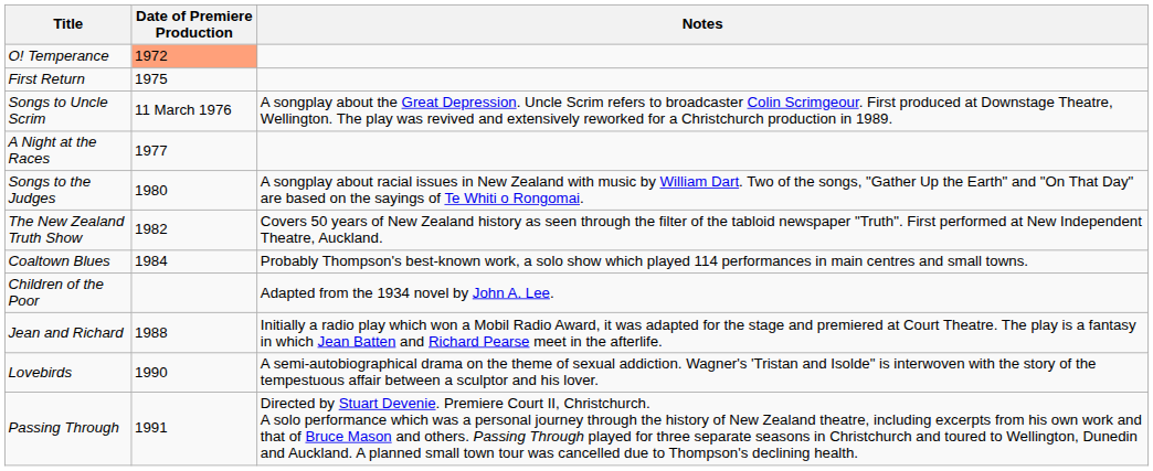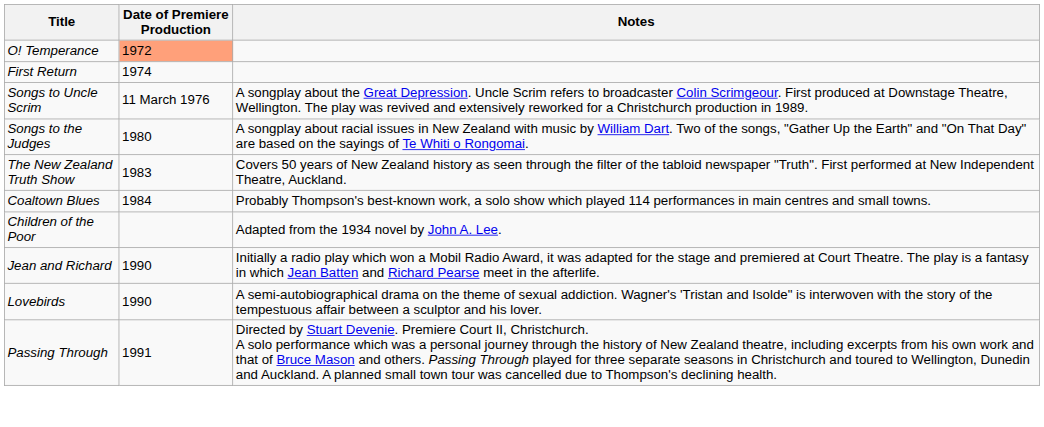 <table class="wikitable">
 <tr>
 <th>Title</th>
 <th>Date of Premiere Production</th>
 <th>Notes</th>
 </tr>
 <tr>
 <td><em>O! Temperance</em></td>
 <td style="background: lightsalmon;">1972</td>
 <td></td>
 </tr>
 <tr>
 <td><em>First Return</em></td>
-<td>1975</td>
+<td>1974</td>
 <td></td>
 </tr>
 <tr>
 <td><em>Songs to Uncle Scrim</em></td>
 <td>11 March 1976</td>
 <td>A songplay about the <a href='#'>Great Depression</a>. Uncle Scrim refers to broadcaster <a href='#'>Colin Scrimgeour</a>. First produced at Downstage Theatre, Wellington. The play was revived and extensively reworked for a Christchurch production in 1989.</td>
 </tr>
 <tr>
-<td><em>A Night at the Races</em></td>
-<td>1977</td>
-<td></td>
-</tr>
-<tr>
 <td><em>Songs to the Judges</em></td>
 <td>1980</td>
 <td>A songplay about racial issues in New Zealand with music by <a href='#'>William Dart</a>. Two of the songs, "Gather Up the Earth" and "On That Day" are based on the sayings of <a href='#'>Te Whiti o Rongomai</a>.</td>
 </tr>
 <tr>
 <td><em>The New Zealand Truth Show</em></td>
-<td>1982</td>
+<td>1983</td>
 <td>Covers 50 years of New Zealand history as seen through the filter of the tabloid newspaper "Truth". First performed at New Independent Theatre, Auckland.</td>
 </tr>
 <tr>
 <td><em>Coaltown Blues</em></td>
 <td>1984</td>
 <td>Probably Thompson's best-known work, a solo show which played 114 performances in main centres and small towns.</td>
 </tr>
 <tr>
 <td><em>Children of the Poor</em></td>
 <td></td>
 <td>Adapted from the 1934 novel by <a href='#'>John A. Lee</a>.</td>
 </tr>
 <tr>
 <td><em>Jean and Richard</em></td>
-<td>1988</td>
+<td>1990</td>
 <td>Initially a radio play which won a Mobil Radio Award, it was adapted for the stage and premiered at Court Theatre. The play is a fantasy in which <a href='#'>Jean Batten</a> and <a href='#'>Richard Pearse</a> meet in the afterlife.</td>
 </tr>
 <tr>
 <td><em>Lovebirds</em></td>
 <td>1990</td>
 <td>A semi-autobiographical drama on the theme of sexual addiction. Wagner's 'Tristan and Isolde" is interwoven with the story of the tempestuous affair between a sculptor and his lover.</td>
 </tr>
 <tr>
 <td><em>Passing Through</em></td>
 <td>1991</td>
 <td>Directed by <a href='#'>Stuart Devenie</a>. Premiere Court II, Christchurch.<br>A solo performance which was a personal journey through the history of New Zealand theatre, including excerpts from his own work and that of <a href='#'>Bruce Mason</a> and others. <em>Passing Through</em> played for three separate seasons in Christchurch and toured to Wellington, Dunedin and Auckland. A planned small town tour was cancelled due to Thompson's declining health.</td>
 </tr>
 </table>
